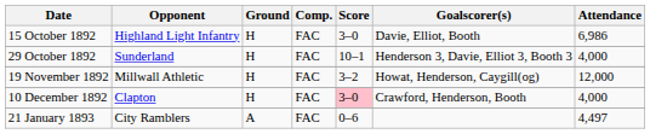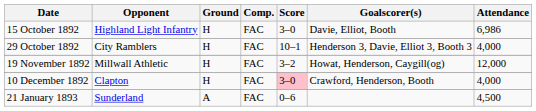 <table class="wikitable sortable">
 <tr>
 <th>Date</th>
 <th>Opponent</th>
 <th>Ground</th>
 <th>Comp.</th>
 <th>Score</th>
 <th>Goalscorer(s)</th>
 <th>Attendance</th>
 </tr>
 <tr>
 <td>15 October 1892</td>
 <td><a href='#'>Highland Light Infantry</a></td>
 <td>H</td>
 <td>FAC</td>
 <td>3–0</td>
 <td>Davie, Elliot, Booth</td>
 <td>6,986</td>
 </tr>
 <tr>
 </tr>
 <tr>
 <td>29 October 1892</td>
-<td><a href='#'>Sunderland</a></td>
+<td>City Ramblers</td>
 <td>H</td>
 <td>FAC</td>
 <td>10–1</td>
 <td>Henderson 3, Davie, Elliot 3, Booth 3</td>
 <td>4,000</td>
 </tr>
 <tr>
 </tr>
 <tr>
 <td>19 November 1892</td>
 <td>Millwall Athletic</td>
 <td>H</td>
 <td>FAC</td>
 <td>3–2</td>
 <td>Howat, Henderson, Caygill(og)</td>
 <td>12,000</td>
 </tr>
 <tr>
 </tr>
 <tr>
 <td>10 December 1892</td>
 <td><a href='#'>Clapton</a></td>
 <td>H</td>
 <td>FAC</td>
 <td style="background: pink;">3–0</td>
 <td>Crawford, Henderson, Booth</td>
 <td>4,000</td>
 </tr>
 <tr>
 </tr>
 <tr>
 <td>21 January 1893</td>
-<td>City Ramblers</td>
+<td><a href='#'>Sunderland</a></td>
 <td>A</td>
 <td>FAC</td>
 <td>0–6</td>
 <td></td>
-<td>4,497</td>
+<td>4,500</td>
 </tr>
 </table>
